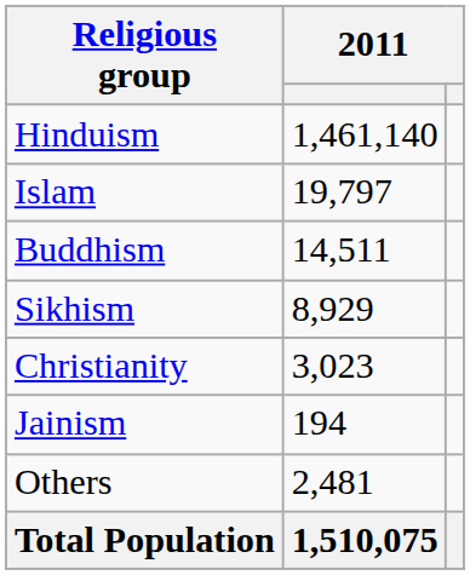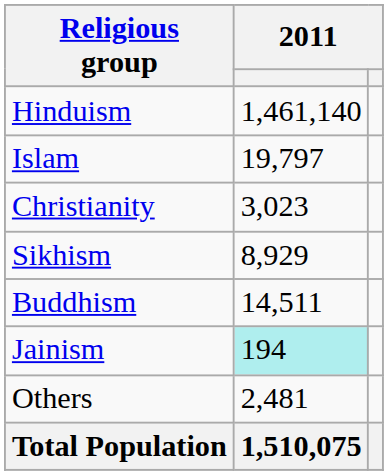 <table class="wikitable sortable">
 <tr>
 <th rowspan="2"><a href='#'>Religious</a><br>group</th>
 <th colspan="2">2011</th>
 </tr>
 <tr>
 <th><a href='#'></a></th>
 <th></th>
 </tr>
 <tr>
 <td><a href='#'>Hinduism</a> </td>
 <td>1,461,140</td>
 <td></td>
 </tr>
 <tr>
 <td><a href='#'>Islam</a> </td>
 <td>19,797</td>
 <td></td>
 </tr>
 <tr>
-<td><a href='#'>Buddhism</a> </td>
-<td>14,511</td>
+<td><a href='#'>Christianity</a> </td>
+<td>3,023</td>
 <td></td>
 </tr>
 <tr>
 <td><a href='#'>Sikhism</a> </td>
 <td>8,929</td>
 <td></td>
 </tr>
 <tr>
-<td><a href='#'>Christianity</a> </td>
-<td>3,023</td>
+<td><a href='#'>Buddhism</a> </td>
+<td>14,511</td>
 <td></td>
 </tr>
 <tr>
 <td><a href='#'>Jainism</a> </td>
-<td>194</td>
+<td style="background: paleturquoise;">194</td>
 <td></td>
 </tr>
 <tr>
 <td>Others</td>
 <td>2,481</td>
 <td></td>
 </tr>
 <tr>
 <th>Total Population</th>
 <th>1,510,075</th>
 <th></th>
 </tr>
 </table>
